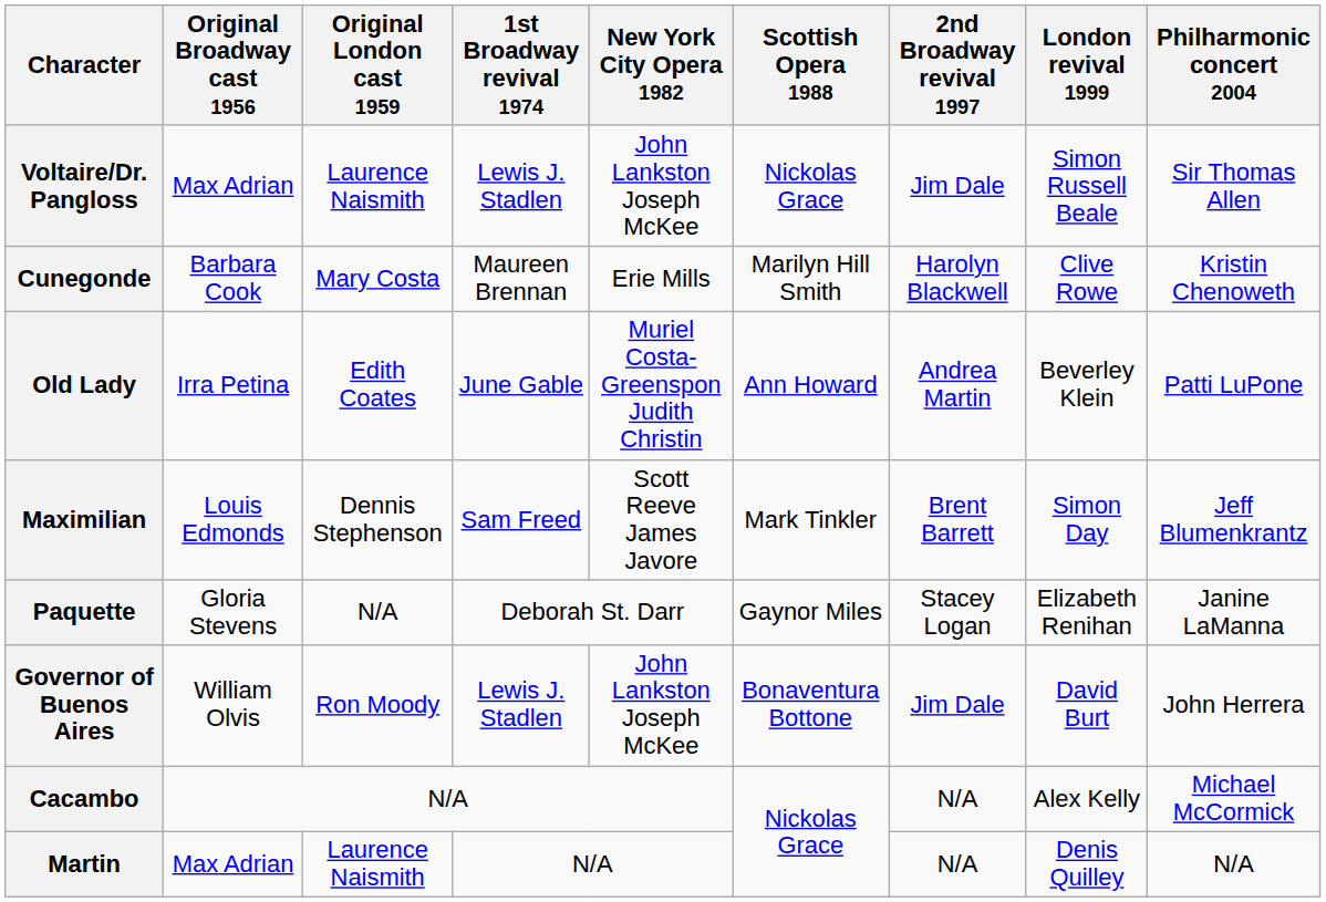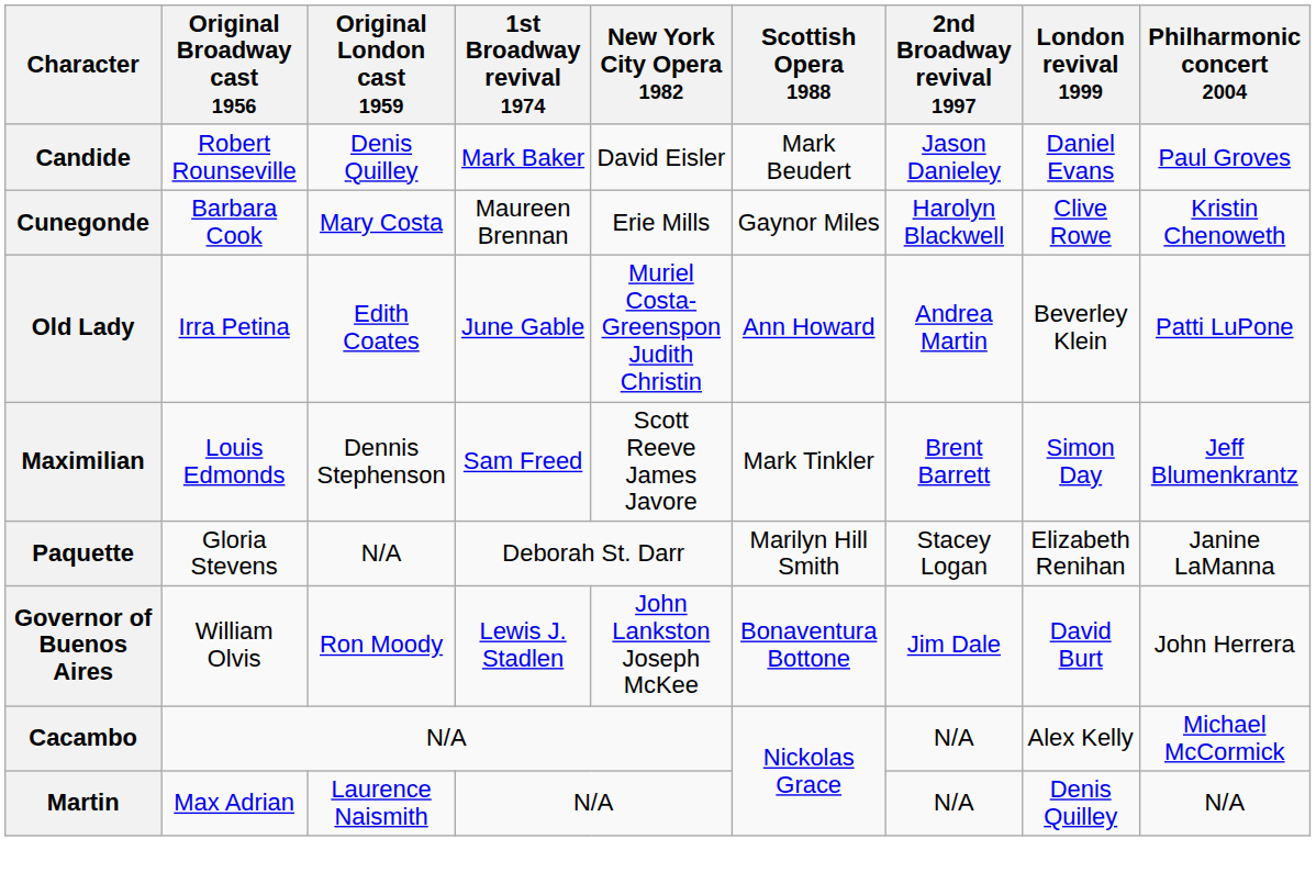 <table class="wikitable">
 <tr>
 <th>Character</th>
 <th>Original Broadway cast <br> <small>1956</small></th>
 <th>Original London cast <br> <small>1959</small></th>
 <th>1st Broadway revival <br> <small>1974</small></th>
 <th>New York City Opera <br> <small>1982</small></th>
 <th>Scottish Opera <br> <small>1988</small></th>
 <th>2nd Broadway revival <br> <small>1997</small></th>
 <th>London revival <br> <small>1999</small></th>
 <th>Philharmonic concert <br> <small>2004</small></th>
 </tr>
 <tr>
-<th>Voltaire/Dr. Pangloss</th>
-<td style="text-align:center;"><a href='#'>Max Adrian</a></td>
-<td style="text-align:center;"><a href='#'>Laurence Naismith</a></td>
-<td style="text-align:center;"><a href='#'>Lewis J. Stadlen</a></td>
-<td style="text-align:center;"><a href='#'>John Lankston</a><br> Joseph McKee</td>
-<td style="text-align:center;"><a href='#'>Nickolas Grace</a></td>
-<td style="text-align:center;"><a href='#'>Jim Dale</a></td>
-<td style="text-align:center;"><a href='#'>Simon Russell Beale</a></td>
-<td style="text-align:center;"><a href='#'>Sir Thomas Allen</a></td>
+<th>Candide</th>
+<td style="text-align:center;"><a href='#'>Robert Rounseville</a></td>
+<td style="text-align:center;"><a href='#'>Denis Quilley</a></td>
+<td style="text-align:center;"><a href='#'>Mark Baker</a></td>
+<td style="text-align:center;">David Eisler</td>
+<td style="text-align:center;">Mark Beudert</td>
+<td style="text-align:center;"><a href='#'>Jason Danieley</a></td>
+<td style="text-align:center;"><a href='#'>Daniel Evans</a></td>
+<td style="text-align:center;"><a href='#'>Paul Groves</a></td>
 </tr>
 <tr>
 <th>Cunegonde</th>
 <td style="text-align:center;"><a href='#'>Barbara Cook</a></td>
 <td style="text-align:center;"><a href='#'>Mary Costa</a></td>
 <td style="text-align:center;">Maureen Brennan</td>
 <td style="text-align:center;">Erie Mills</td>
-<td style="text-align:center;">Marilyn Hill Smith</td>
+<td style="text-align:center;">Gaynor Miles</td>
 <td style="text-align:center;"><a href='#'>Harolyn Blackwell</a></td>
 <td style="text-align:center;"><a href='#'>Clive Rowe</a></td>
 <td style="text-align:center;"><a href='#'>Kristin Chenoweth</a></td>
 </tr>
 <tr>
 <th>Old Lady</th>
 <td style="text-align:center;"><a href='#'>Irra Petina</a></td>
 <td style="text-align:center;"><a href='#'>Edith Coates</a></td>
 <td style="text-align:center;"><a href='#'>June Gable</a></td>
 <td style="text-align:center;"><a href='#'>Muriel Costa-Greenspon</a><br><a href='#'>Judith Christin</a></td>
 <td style="text-align:center;"><a href='#'>Ann Howard</a></td>
 <td style="text-align:center;"><a href='#'>Andrea Martin</a></td>
 <td style="text-align:center;">Beverley Klein</td>
 <td style="text-align:center;"><a href='#'>Patti LuPone</a></td>
 </tr>
 <tr>
 <th>Maximilian</th>
 <td style="text-align:center;"><a href='#'>Louis Edmonds</a></td>
 <td style="text-align:center;">Dennis Stephenson</td>
 <td style="text-align:center;"><a href='#'>Sam Freed</a></td>
 <td style="text-align:center;">Scott Reeve <br> James Javore</td>
 <td style="text-align:center;">Mark Tinkler</td>
 <td style="text-align:center;"><a href='#'>Brent Barrett</a></td>
 <td style="text-align:center;"><a href='#'>Simon Day</a></td>
 <td style="text-align:center;"><a href='#'>Jeff Blumenkrantz</a></td>
 </tr>
 <tr>
 <th>Paquette</th>
 <td style="text-align:center;">Gloria Stevens</td>
 <td style="text-align:center;">N/A</td>
 <td colspan="2" style="text-align:center;">Deborah St. Darr</td>
-<td style="text-align:center;">Gaynor Miles</td>
+<td style="text-align:center;">Marilyn Hill Smith</td>
 <td style="text-align:center;">Stacey Logan</td>
 <td style="text-align:center;">Elizabeth Renihan</td>
 <td style="text-align:center;">Janine LaManna</td>
 </tr>
 <tr>
 <th>Governor of Buenos Aires</th>
 <td style="text-align:center;">William Olvis</td>
 <td style="text-align:center;"><a href='#'>Ron Moody</a></td>
 <td style="text-align:center;"><a href='#'>Lewis J. Stadlen</a></td>
 <td style="text-align:center;"><a href='#'>John Lankston</a><br>Joseph McKee</td>
 <td style="text-align:center;"><a href='#'>Bonaventura Bottone</a></td>
 <td style="text-align:center;"><a href='#'>Jim Dale</a></td>
 <td style="text-align:center;"><a href='#'>David Burt</a></td>
 <td style="text-align:center;">John Herrera</td>
 </tr>
 <tr>
 <th>Cacambo</th>
 <td colspan="4" style="text-align:center;">N/A</td>
 <td rowspan="2" style="text-align:center;"><a href='#'>Nickolas Grace</a></td>
 <td style="text-align:center;">N/A</td>
 <td style="text-align:center;">Alex Kelly</td>
 <td style="text-align:center;"><a href='#'>Michael McCormick</a></td>
 </tr>
 <tr>
 <th>Martin</th>
 <td style="text-align:center;"><a href='#'>Max Adrian</a></td>
 <td style="text-align:center;"><a href='#'>Laurence Naismith</a></td>
 <td colspan="2" style="text-align:center;">N/A</td>
 <td style="text-align:center;">N/A</td>
 <td style="text-align:center;"><a href='#'>Denis Quilley</a></td>
 <td style="text-align:center;">N/A</td>
 </tr>
 </table>
